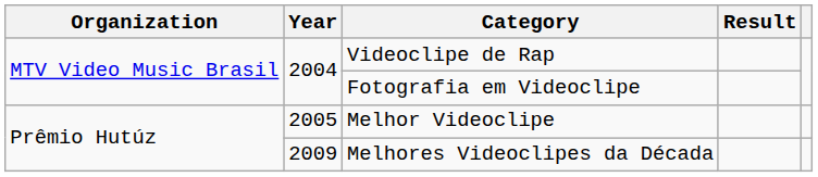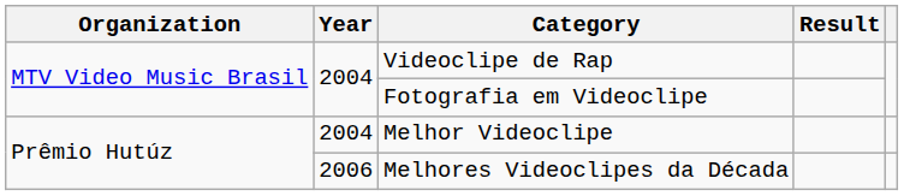 <table class="wikitable sortable plainrowheaders" style="border:none; margin:0;">
 <tr>
 <th scope="col">Organization</th>
 <th scope="col">Year</th>
 <th scope="col">Category</th>
 <th scope="col">Result</th>
 <th class="unsortable" scope="col"></th>
 </tr>
 <tr>
 <td rowspan="2"><a href='#'>MTV Video Music Brasil</a></td>
 <td rowspan="2">2004</td>
 <td>Videoclipe de Rap</td>
 <td></td>
 <td rowspan="2"></td>
 </tr>
 <tr>
 <td>Fotografia em Videoclipe</td>
 <td></td>
 </tr>
 <tr>
 <td rowspan="2">Prêmio Hutúz</td>
-<td>2005</td>
+<td>2004</td>
 <td>Melhor Videoclipe</td>
 <td></td>
 <td></td>
 </tr>
 <tr>
-<td>2009</td>
+<td>2006</td>
 <td>Melhores Videoclipes da Década</td>
 <td></td>
 <td></td>
 </tr>
 </table>
